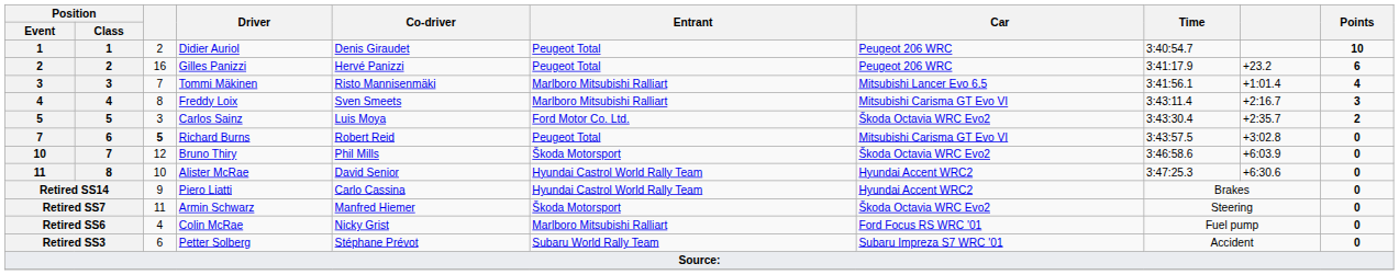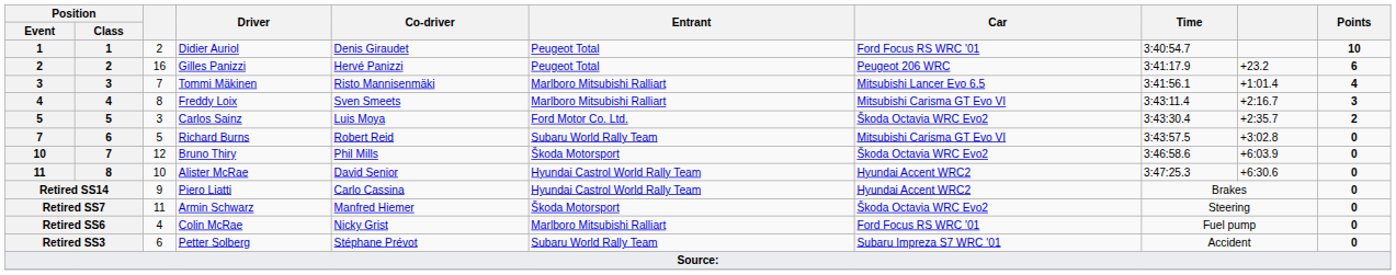 <table class="wikitable" width=85% style="font-size: 85%;">
 <tr>
 <th colspan="2">Position</th>
 <th rowspan="2"></th>
 <th rowspan="2">Driver</th>
 <th rowspan="2">Co-driver</th>
 <th rowspan="2">Entrant</th>
 <th rowspan="2">Car</th>
 <th rowspan="2">Time</th>
 <th rowspan="2"></th>
 <th rowspan="2">Points</th>
 </tr>
 <tr>
 <th>Event</th>
 <th>Class</th>
 </tr>
 <tr>
 <th>1</th>
 <th>1</th>
 <td align="center">2</td>
 <td> <a href='#'>Didier Auriol</a></td>
 <td> <a href='#'>Denis Giraudet</a></td>
 <td> <a href='#'>Peugeot Total</a></td>
-<td><a href='#'>Peugeot 206 WRC</a></td>
+<td><a href='#'>Ford Focus RS WRC '01</a></td>
 <td>3:40:54.7</td>
 <td></td>
 <td align="center"><strong>10</strong></td>
 </tr>
 <tr>
 <th>2</th>
 <th>2</th>
 <td align="center">16</td>
 <td> <a href='#'>Gilles Panizzi</a></td>
 <td> <a href='#'>Hervé Panizzi</a></td>
 <td> <a href='#'>Peugeot Total</a></td>
 <td><a href='#'>Peugeot 206 WRC</a></td>
 <td>3:41:17.9</td>
 <td>+23.2</td>
 <td align="center"><strong>6</strong></td>
 </tr>
 <tr>
 <th>3</th>
 <th>3</th>
 <td align="center">7</td>
 <td> <a href='#'>Tommi Mäkinen</a></td>
 <td> <a href='#'>Risto Mannisenmäki</a></td>
 <td> <a href='#'>Marlboro Mitsubishi Ralliart</a></td>
 <td><a href='#'>Mitsubishi Lancer Evo 6.5</a></td>
 <td>3:41:56.1</td>
 <td>+1:01.4</td>
 <td align="center"><strong>4</strong></td>
 </tr>
 <tr>
 <th>4</th>
 <th>4</th>
 <td align="center">8</td>
 <td> <a href='#'>Freddy Loix</a></td>
 <td> <a href='#'>Sven Smeets</a></td>
 <td> <a href='#'>Marlboro Mitsubishi Ralliart</a></td>
 <td><a href='#'>Mitsubishi Carisma GT Evo VI</a></td>
 <td>3:43:11.4</td>
 <td>+2:16.7</td>
 <td align="center"><strong>3</strong></td>
 </tr>
 <tr>
 <th>5</th>
 <th>5</th>
 <td align="center">3</td>
 <td> <a href='#'>Carlos Sainz</a></td>
 <td> <a href='#'>Luis Moya</a></td>
 <td> <a href='#'>Ford Motor Co. Ltd.</a></td>
 <td><a href='#'>Škoda Octavia WRC Evo2</a></td>
 <td>3:43:30.4</td>
 <td>+2:35.7</td>
 <td align="center"><strong>2</strong></td>
 </tr>
 <tr>
 <th>7</th>
 <th>6</th>
-<td align="center"><strong>5</strong></td>
+<td align="center">5</td>
 <td> <a href='#'>Richard Burns</a></td>
 <td> <a href='#'>Robert Reid</a></td>
-<td> <a href='#'>Peugeot Total</a></td>
+<td> <a href='#'>Subaru World Rally Team</a></td>
 <td><a href='#'>Mitsubishi Carisma GT Evo VI</a></td>
 <td>3:43:57.5</td>
 <td>+3:02.8</td>
 <td align="center"><strong>0</strong></td>
 </tr>
 <tr>
 <th>10</th>
 <th>7</th>
 <td align="center">12</td>
 <td> <a href='#'>Bruno Thiry</a></td>
 <td> <a href='#'>Phil Mills</a></td>
 <td> <a href='#'>Škoda Motorsport</a></td>
 <td><a href='#'>Škoda Octavia WRC Evo2</a></td>
 <td>3:46:58.6</td>
 <td>+6:03.9</td>
 <td align="center"><strong>0</strong></td>
 </tr>
 <tr>
 <th>11</th>
 <th>8</th>
 <td align="center">10</td>
 <td> <a href='#'>Alister McRae</a></td>
 <td> <a href='#'>David Senior</a></td>
 <td> <a href='#'>Hyundai Castrol World Rally Team</a></td>
 <td><a href='#'>Hyundai Accent WRC2</a></td>
 <td>3:47:25.3</td>
 <td>+6:30.6</td>
 <td align="center"><strong>0</strong></td>
 </tr>
 <tr>
 <th colspan="2">Retired SS14</th>
 <td align="center">9</td>
 <td> <a href='#'>Piero Liatti</a></td>
 <td> <a href='#'>Carlo Cassina</a></td>
 <td> <a href='#'>Hyundai Castrol World Rally Team</a></td>
 <td><a href='#'>Hyundai Accent WRC2</a></td>
 <td align="center" colspan="2">Brakes</td>
 <td align="center"><strong>0</strong></td>
 </tr>
 <tr>
 <th colspan="2">Retired SS7</th>
 <td align="center">11</td>
 <td> <a href='#'>Armin Schwarz</a></td>
 <td> <a href='#'>Manfred Hiemer</a></td>
 <td> <a href='#'>Škoda Motorsport</a></td>
 <td><a href='#'>Škoda Octavia WRC Evo2</a></td>
 <td align="center" colspan="2">Steering</td>
 <td align="center"><strong>0</strong></td>
 </tr>
 <tr>
 <th colspan="2">Retired SS6</th>
 <td align="center">4</td>
 <td> <a href='#'>Colin McRae</a></td>
 <td> <a href='#'>Nicky Grist</a></td>
 <td> <a href='#'>Marlboro Mitsubishi Ralliart</a></td>
 <td><a href='#'>Ford Focus RS WRC '01</a></td>
 <td align="center" colspan="2">Fuel pump</td>
 <td align="center"><strong>0</strong></td>
 </tr>
 <tr>
 <th colspan="2">Retired SS3</th>
 <td align="center">6</td>
 <td> <a href='#'>Petter Solberg</a></td>
 <td> <a href='#'>Stéphane Prévot</a></td>
 <td> <a href='#'>Subaru World Rally Team</a></td>
 <td><a href='#'>Subaru Impreza S7 WRC '01</a></td>
 <td align="center" colspan="2">Accident</td>
 <td align="center"><strong>0</strong></td>
 </tr>
 <tr>
 <td style="background-color:#EAECF0; text-align:center" colspan="10"><strong>Source:</strong></td>
 </tr>
 <tr>
 </tr>
 </table>
